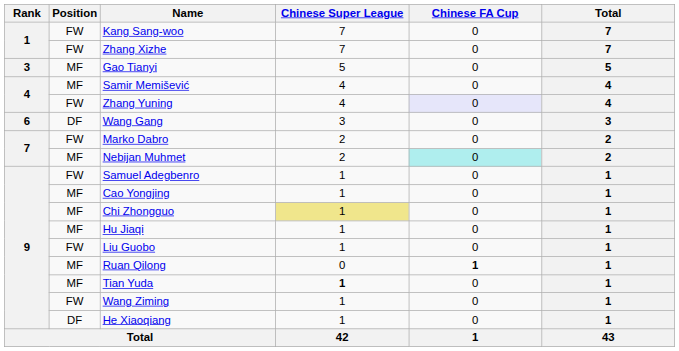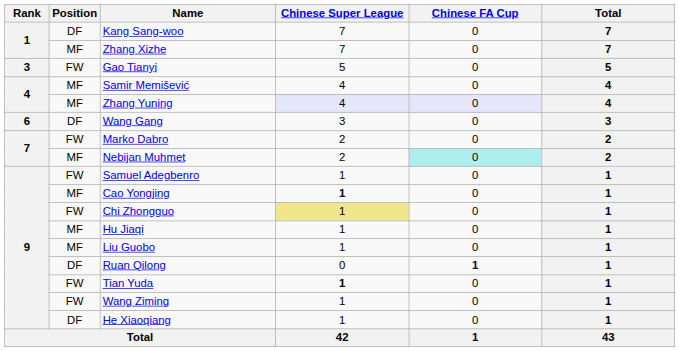 <table class="wikitable" style="text-align: center;">
 <tr>
 <th style="width:56px;">Rank</th>
 <th style="width:64px;">Position</th>
 <th style="width:240px;">Name</th>
 <th style="width:180px;"><a href='#'>Chinese Super League</a></th>
 <th style="width:180px;"><a href='#'>Chinese FA Cup</a></th>
 <th style="width:180px;"><strong>Total</strong></th>
 </tr>
 <tr>
 <th rowspan="2">1</th>
-<td>FW</td>
+<td>DF</td>
 <td align="left"> <a href='#'>Kang Sang-woo</a></td>
 <td>7</td>
 <td>0</td>
 <th>7</th>
 </tr>
 <tr>
-<td>FW</td>
+<td>MF</td>
 <td align="left"> <a href='#'>Zhang Xizhe</a></td>
 <td>7</td>
 <td>0</td>
 <th>7</th>
 </tr>
 <tr>
 <th>3</th>
-<td>MF</td>
+<td>FW</td>
 <td align="left"> <a href='#'>Gao Tianyi</a></td>
 <td>5</td>
 <td>0</td>
 <th>5</th>
 </tr>
 <tr>
 <th rowspan="2">4</th>
 <td>MF</td>
 <td align="left"> <a href='#'>Samir Memišević</a></td>
 <td>4</td>
 <td>0</td>
 <th>4</th>
 </tr>
 <tr>
-<td>FW</td>
+<td>MF</td>
 <td align="left"> <a href='#'>Zhang Yuning</a></td>
-<td>4</td>
+<td style="background: lavender;">4</td>
 <td style="background: lavender;">0</td>
 <th>4</th>
 </tr>
 <tr>
 <th>6</th>
 <td>DF</td>
 <td align="left"> <a href='#'>Wang Gang</a></td>
 <td>3</td>
 <td>0</td>
 <th>3</th>
 </tr>
 <tr>
 <th rowspan="2">7</th>
 <td>FW</td>
 <td align="left"> <a href='#'>Marko Dabro</a></td>
 <td>2</td>
 <td>0</td>
 <th>2</th>
 </tr>
 <tr>
 <td>MF</td>
 <td align="left"> <a href='#'>Nebijan Muhmet</a></td>
 <td>2</td>
 <td style="background: paleturquoise;">0</td>
 <th>2</th>
 </tr>
 <tr>
 <th rowspan="9">9</th>
 <td>FW</td>
 <td align="left"> <a href='#'>Samuel Adegbenro</a></td>
 <td>1</td>
 <td>0</td>
 <th>1</th>
 </tr>
 <tr>
 <td>MF</td>
 <td align="left"> <a href='#'>Cao Yongjing</a></td>
-<td>1</td>
+<td><strong>1</strong></td>
 <td>0</td>
 <th>1</th>
 </tr>
 <tr>
-<td>MF</td>
+<td>FW</td>
 <td align="left"> <a href='#'>Chi Zhongguo</a></td>
 <td style="background: khaki;">1</td>
 <td>0</td>
 <th>1</th>
 </tr>
 <tr>
 <td>MF</td>
 <td align="left"> <a href='#'>Hu Jiaqi</a></td>
 <td>1</td>
 <td>0</td>
 <th>1</th>
 </tr>
 <tr>
-<td>FW</td>
+<td>MF</td>
 <td align="left"> <a href='#'>Liu Guobo</a></td>
 <td>1</td>
 <td>0</td>
 <th>1</th>
 </tr>
 <tr>
-<td>MF</td>
+<td>DF</td>
 <td align="left"> <a href='#'>Ruan Qilong</a></td>
 <td>0</td>
 <td><strong>1</strong></td>
 <th>1</th>
 </tr>
 <tr>
-<td>MF</td>
+<td>FW</td>
 <td align="left"> <a href='#'>Tian Yuda</a></td>
 <td><strong>1</strong></td>
 <td>0</td>
 <th>1</th>
 </tr>
 <tr>
 <td>FW</td>
 <td align="left"> <a href='#'>Wang Ziming</a></td>
 <td>1</td>
 <td>0</td>
 <th>1</th>
 </tr>
 <tr>
 <td>DF</td>
 <td align="left"> <a href='#'>He Xiaoqiang</a></td>
 <td>1</td>
 <td>0</td>
 <th>1</th>
 </tr>
 <tr>
 <th colspan="3"><strong>Total</strong></th>
 <th>42</th>
 <th>1</th>
 <th>43</th>
 </tr>
 </table>
